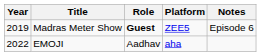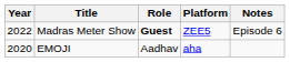 <table class="wikitable">
 <tr>
 <th>Year</th>
 <th>Title</th>
 <th>Role</th>
 <th>Platform</th>
 <th>Notes</th>
 </tr>
 <tr>
-<td>2019</td>
+<td>2022</td>
 <td>Madras Meter Show</td>
 <td><strong>Guest</strong></td>
 <td><a href='#'>ZEE5</a></td>
 <td>Episode 6</td>
 </tr>
 <tr>
-<td>2022</td>
+<td>2020</td>
 <td>EMOJI</td>
 <td>Aadhav</td>
 <td><a href='#'>aha</a></td>
 </tr>
 </table>
